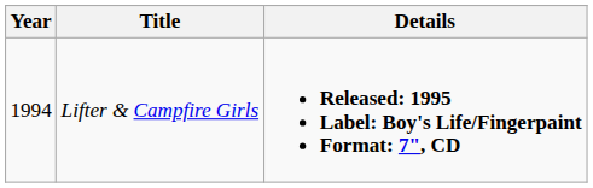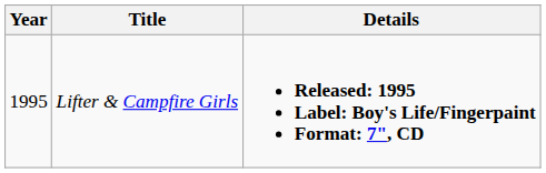 <table class="wikitable">
 <tr>
 <th>Year</th>
 <th>Title</th>
 <th>Details</th>
 </tr>
 <tr>
-<td>1994</td>
+<td>1995</td>
 <td><em>Lifter & <a href='#'>Campfire Girls</a></em></td>
 <td><strong><br><ul><li>Released: 1995</li><li>Label: Boy's Life/Fingerpaint</li><li>Format: <a href='#'>7"</a>, CD</li></ul></strong></td>
 </tr>
 </table>
